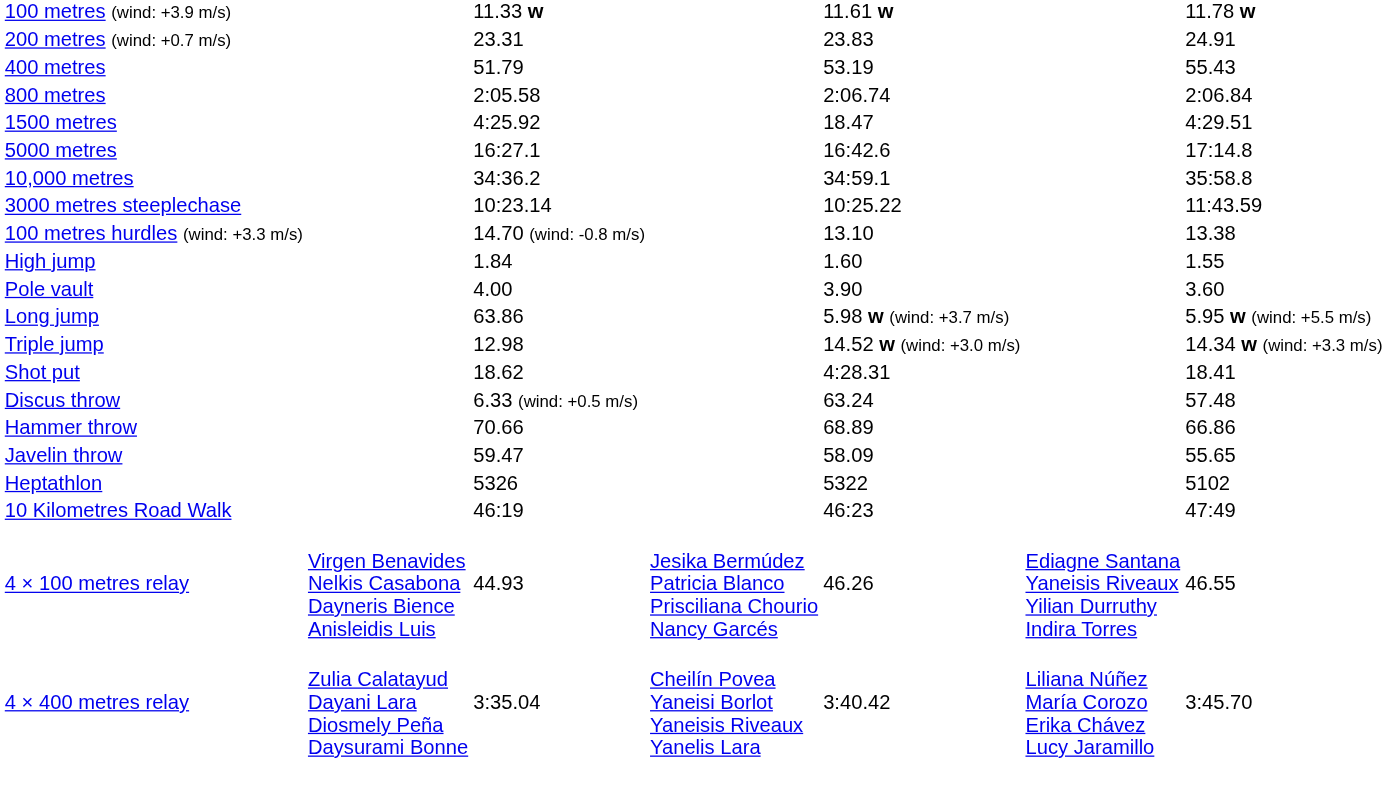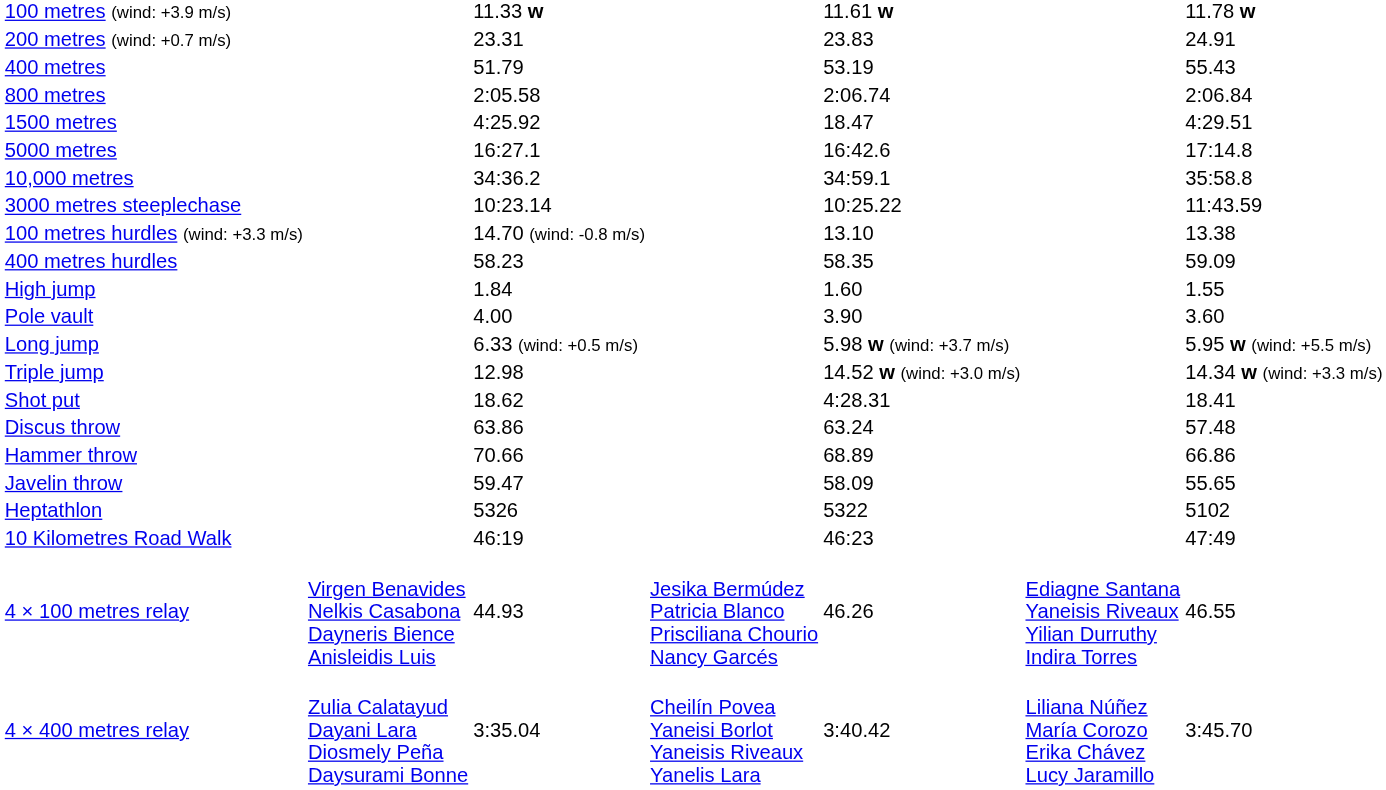 <table>
 <tr>
 <td><a href='#'>100 metres</a> <small>(wind: +3.9 m/s)</small></td>
 <td></td>
 <td>11.33 <strong>w</strong></td>
 <td></td>
 <td>11.61 <strong>w</strong></td>
 <td></td>
 <td>11.78 <strong>w</strong></td>
 </tr>
 <tr>
 <td><a href='#'>200 metres</a> <small>(wind: +0.7 m/s)</small></td>
 <td></td>
 <td>23.31</td>
 <td></td>
 <td>23.83</td>
 <td></td>
 <td>24.91</td>
 </tr>
 <tr>
 <td><a href='#'>400 metres</a></td>
 <td></td>
 <td>51.79</td>
 <td></td>
 <td>53.19</td>
 <td></td>
 <td>55.43</td>
 </tr>
 <tr>
 <td><a href='#'>800 metres</a></td>
 <td></td>
 <td>2:05.58</td>
 <td></td>
 <td>2:06.74</td>
 <td></td>
 <td>2:06.84</td>
 </tr>
 <tr>
 <td><a href='#'>1500 metres</a></td>
 <td></td>
 <td>4:25.92</td>
 <td></td>
 <td>18.47</td>
 <td></td>
 <td>4:29.51</td>
 </tr>
 <tr>
 <td><a href='#'>5000 metres</a></td>
 <td></td>
 <td>16:27.1</td>
 <td></td>
 <td>16:42.6</td>
 <td></td>
 <td>17:14.8</td>
 </tr>
 <tr>
 <td><a href='#'>10,000 metres</a></td>
 <td></td>
 <td>34:36.2</td>
 <td></td>
 <td>34:59.1</td>
 <td></td>
 <td>35:58.8</td>
 </tr>
 <tr>
 <td><a href='#'>3000 metres steeplechase</a></td>
 <td></td>
 <td>10:23.14</td>
 <td></td>
 <td>10:25.22</td>
 <td></td>
 <td>11:43.59</td>
 </tr>
 <tr>
 <td><a href='#'>100 metres hurdles</a> <small>(wind: +3.3 m/s)</small></td>
 <td></td>
 <td>14.70 <small>(wind: -0.8 m/s)</small></td>
 <td></td>
 <td>13.10</td>
 <td></td>
 <td>13.38</td>
 </tr>
 <tr>
+<td><a href='#'>400 metres hurdles</a></td>
+<td></td>
+<td>58.23</td>
+<td></td>
+<td>58.35</td>
+<td></td>
+<td>59.09</td>
+</tr>
+<tr>
 <td><a href='#'>High jump</a></td>
 <td></td>
 <td>1.84</td>
 <td></td>
 <td>1.60</td>
 <td></td>
 <td>1.55</td>
 </tr>
 <tr>
 <td><a href='#'>Pole vault</a></td>
 <td></td>
 <td>4.00</td>
 <td></td>
 <td>3.90</td>
 <td></td>
 <td>3.60</td>
 </tr>
 <tr>
 <td><a href='#'>Long jump</a></td>
 <td></td>
-<td>63.86</td>
+<td>6.33 <small>(wind: +0.5 m/s)</small></td>
 <td></td>
 <td>5.98 <strong>w</strong> <small>(wind: +3.7 m/s)</small></td>
 <td></td>
 <td>5.95 <strong>w</strong> <small>(wind: +5.5 m/s)</small></td>
 </tr>
 <tr>
 <td><a href='#'>Triple jump</a></td>
 <td></td>
 <td>12.98</td>
 <td></td>
 <td>14.52 <strong>w</strong> <small>(wind: +3.0 m/s)</small></td>
 <td></td>
 <td>14.34 <strong>w</strong> <small>(wind: +3.3 m/s)</small></td>
 </tr>
 <tr>
 <td><a href='#'>Shot put</a></td>
 <td></td>
 <td>18.62</td>
 <td></td>
 <td>4:28.31</td>
 <td></td>
 <td>18.41</td>
 </tr>
 <tr>
 <td><a href='#'>Discus throw</a></td>
 <td></td>
-<td>6.33 <small>(wind: +0.5 m/s)</small></td>
+<td>63.86</td>
 <td></td>
 <td>63.24</td>
 <td></td>
 <td>57.48</td>
 </tr>
 <tr>
 <td><a href='#'>Hammer throw</a></td>
 <td></td>
 <td>70.66</td>
 <td></td>
 <td>68.89</td>
 <td></td>
 <td>66.86</td>
 </tr>
 <tr>
 <td><a href='#'>Javelin throw</a></td>
 <td></td>
 <td>59.47</td>
 <td></td>
 <td>58.09</td>
 <td></td>
 <td>55.65</td>
 </tr>
 <tr>
 <td><a href='#'>Heptathlon</a></td>
 <td></td>
 <td>5326</td>
 <td></td>
 <td>5322</td>
 <td></td>
 <td>5102</td>
 </tr>
 <tr>
 <td><a href='#'>10 Kilometres Road Walk</a></td>
 <td></td>
 <td>46:19</td>
 <td></td>
 <td>46:23</td>
 <td></td>
 <td>47:49</td>
 </tr>
 <tr>
 <td><a href='#'>4 × 100 metres relay</a></td>
 <td> <br> <a href='#'>Virgen Benavides</a> <br> <a href='#'>Nelkis Casabona</a> <br> <a href='#'>Dayneris Bience</a> <br> <a href='#'>Anisleidis Luis</a></td>
 <td>44.93</td>
 <td> <br> <a href='#'>Jesika Bermúdez</a> <br> <a href='#'>Patricia Blanco</a> <br> <a href='#'>Prisciliana Chourio</a> <br> <a href='#'>Nancy Garcés</a></td>
 <td>46.26</td>
 <td> <br> <a href='#'>Ediagne Santana</a> <br> <a href='#'>Yaneisis Riveaux</a> <br> <a href='#'>Yilian Durruthy</a> <br> <a href='#'>Indira Torres</a></td>
 <td>46.55</td>
 </tr>
 <tr>
 <td><a href='#'>4 × 400 metres relay</a></td>
 <td> <br> <a href='#'>Zulia Calatayud</a> <br> <a href='#'>Dayani Lara</a> <br> <a href='#'>Diosmely Peña</a> <br> <a href='#'>Daysurami Bonne</a></td>
 <td>3:35.04</td>
 <td> <br> <a href='#'>Cheilín Povea</a> <br> <a href='#'>Yaneisi Borlot</a> <br> <a href='#'>Yaneisis Riveaux</a> <br> <a href='#'>Yanelis Lara</a></td>
 <td>3:40.42</td>
 <td> <br> <a href='#'>Liliana Núñez</a> <br> <a href='#'>María Corozo</a> <br> <a href='#'>Erika Chávez</a> <br> <a href='#'>Lucy Jaramillo</a></td>
 <td>3:45.70</td>
 </tr>
 </table>
